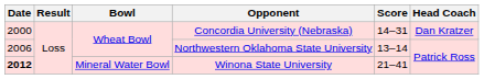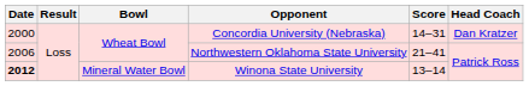 <table class="wikitable" style="text-align:center">
 <tr>
 <th>Date</th>
 <th>Result</th>
 <th>Bowl</th>
 <th>Opponent</th>
 <th>Score</th>
 <th>Head Coach</th>
 </tr>
 <tr style="background:#fdd;">
 <td>2000</td>
 <td rowspan="3">Loss</td>
 <td rowspan="2"><a href='#'>Wheat Bowl</a></td>
 <td><a href='#'>Concordia University (Nebraska)</a></td>
 <td>14–31</td>
 <td><a href='#'>Dan Kratzer</a></td>
 </tr>
 <tr style="background:#fdd;">
 <td>2006</td>
 <td><a href='#'>Northwestern Oklahoma State University</a></td>
-<td>13–14</td>
+<td>21–41</td>
 <td rowspan="2"><a href='#'>Patrick Ross</a></td>
 </tr>
 <tr style="background:#fdd;">
 <td><strong>2012</strong></td>
 <td><a href='#'>Mineral Water Bowl</a></td>
 <td><a href='#'>Winona State University</a></td>
-<td>21–41</td>
+<td>13–14</td>
 </tr>
 </table>
